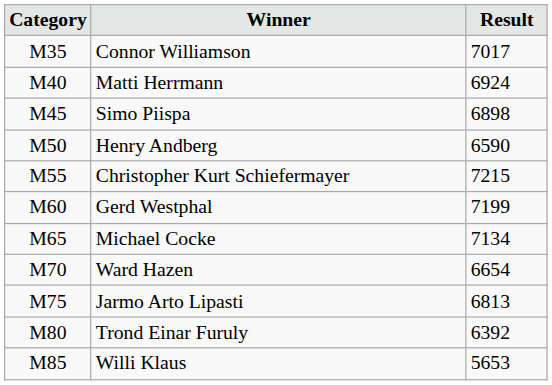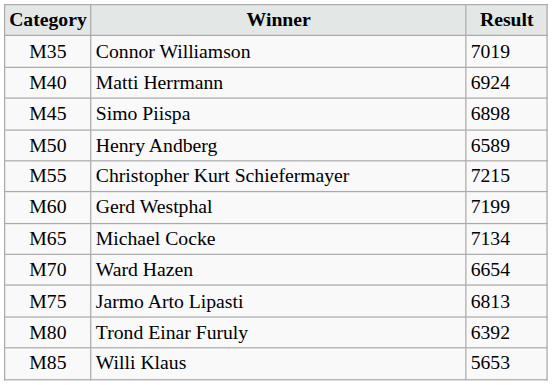 <table class="wikitable" width=35%>
 <tr>
 <td width=15% align="center" bgcolor=#E3E7E6><strong>Category</strong></td>
 <td align="center" bgcolor=#E3E7E6> <strong>Winner</strong></td>
 <td width=15% align="center" bgcolor=#E3E7E6><strong>Result</strong></td>
 </tr>
 <tr>
 <td align="center">M35</td>
 <td> Connor Williamson</td>
-<td>7017</td>
+<td>7019</td>
 </tr>
 <tr>
 <td align="center">M40</td>
 <td> Matti Herrmann</td>
 <td>6924</td>
 </tr>
 <tr>
 <td align="center">M45</td>
 <td> Simo Piispa</td>
 <td>6898</td>
 </tr>
 <tr>
 <td align="center">M50</td>
 <td> Henry Andberg</td>
-<td>6590</td>
+<td>6589</td>
 </tr>
 <tr>
 <td align="center">M55</td>
 <td> Christopher Kurt Schiefermayer</td>
 <td>7215</td>
 </tr>
 <tr>
 <td align="center">M60</td>
 <td> Gerd Westphal</td>
 <td>7199</td>
 </tr>
 <tr>
 <td align="center">M65</td>
 <td> Michael Cocke</td>
 <td>7134</td>
 </tr>
 <tr>
 <td align="center">M70</td>
 <td> Ward Hazen</td>
 <td>6654</td>
 </tr>
 <tr>
 <td align="center">M75</td>
 <td> Jarmo Arto Lipasti</td>
 <td>6813</td>
 </tr>
 <tr>
 <td align="center">M80</td>
 <td> Trond Einar Furuly</td>
 <td>6392</td>
 </tr>
 <tr>
 <td align="center">M85</td>
 <td> Willi Klaus</td>
 <td>5653</td>
 </tr>
 </table>
